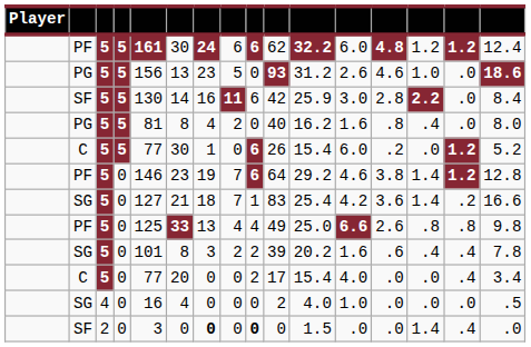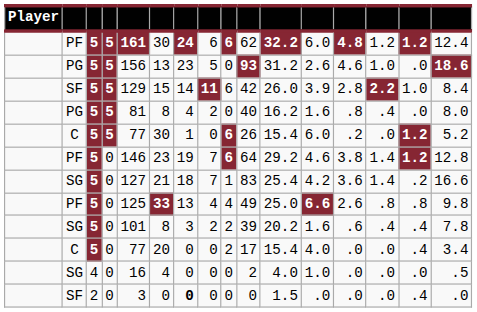 <table class="wikitable sortable" style="font-size: 95%; text-align:right;">
 <tr>
 <th style="background:#010101; color:#FFFFFF; border-top:#862633 3px solid; border-bottom:#862633 3px solid;">Player</th>
 <th style="background:#010101; color:#FFFFFF; border-top:#862633 3px solid; border-bottom:#862633 3px solid;"></th>
 <th style="background:#010101; color:#FFFFFF; border-top:#862633 3px solid; border-bottom:#862633 3px solid;"></th>
 <th style="background:#010101; color:#FFFFFF; border-top:#862633 3px solid; border-bottom:#862633 3px solid;"></th>
 <th style="background:#010101; color:#FFFFFF; border-top:#862633 3px solid; border-bottom:#862633 3px solid;"></th>
 <th style="background:#010101; color:#FFFFFF; border-top:#862633 3px solid; border-bottom:#862633 3px solid;"></th>
 <th style="background:#010101; color:#FFFFFF; border-top:#862633 3px solid; border-bottom:#862633 3px solid;"></th>
 <th style="background:#010101; color:#FFFFFF; border-top:#862633 3px solid; border-bottom:#862633 3px solid;"></th>
 <th style="background:#010101; color:#FFFFFF; border-top:#862633 3px solid; border-bottom:#862633 3px solid;"></th>
 <th style="background:#010101; color:#FFFFFF; border-top:#862633 3px solid; border-bottom:#862633 3px solid;"></th>
 <th style="background:#010101; color:#FFFFFF; border-top:#862633 3px solid; border-bottom:#862633 3px solid;"></th>
 <th style="background:#010101; color:#FFFFFF; border-top:#862633 3px solid; border-bottom:#862633 3px solid;"></th>
 <th style="background:#010101; color:#FFFFFF; border-top:#862633 3px solid; border-bottom:#862633 3px solid;"></th>
 <th style="background:#010101; color:#FFFFFF; border-top:#862633 3px solid; border-bottom:#862633 3px solid;"></th>
 <th style="background:#010101; color:#FFFFFF; border-top:#862633 3px solid; border-bottom:#862633 3px solid;"></th>
 <th style="background:#010101; color:#FFFFFF; border-top:#862633 3px solid; border-bottom:#862633 3px solid;"></th>
 </tr>
 <tr>
 <td style="text-align:left;"></td>
 <td style="text-align:center;">PF</td>
 <td style="background:#862633; color:#FFFFFF;"><strong>5</strong></td>
 <td style="background:#862633; color:#FFFFFF;"><strong>5</strong></td>
 <td style="background:#862633; color:#FFFFFF;"><strong>161</strong></td>
 <td>30</td>
 <td style="background:#862633; color:#FFFFFF;"><strong>24</strong></td>
 <td>6</td>
 <td style="background:#862633; color:#FFFFFF;"><strong>6</strong></td>
 <td>62</td>
 <td style="background:#862633; color:#FFFFFF;"><strong>32.2</strong></td>
 <td>6.0</td>
 <td style="background:#862633; color:#FFFFFF;"><strong>4.8</strong></td>
 <td>1.2</td>
 <td style="background:#862633; color:#FFFFFF;"><strong>1.2</strong></td>
 <td>12.4</td>
 </tr>
 <tr>
 <td style="text-align:left;"></td>
 <td style="text-align:center;">PG</td>
 <td style="background:#862633; color:#FFFFFF;"><strong>5</strong></td>
 <td style="background:#862633; color:#FFFFFF;"><strong>5</strong></td>
 <td>156</td>
 <td>13</td>
 <td>23</td>
 <td>5</td>
 <td>0</td>
 <td style="background:#862633; color:#FFFFFF;"><strong>93</strong></td>
 <td>31.2</td>
 <td>2.6</td>
 <td>4.6</td>
 <td>1.0</td>
 <td>.0</td>
 <td style="background:#862633; color:#FFFFFF;"><strong>18.6</strong></td>
 </tr>
 <tr>
 <td style="text-align:left;"></td>
 <td style="text-align:center;">SF</td>
 <td style="background:#862633; color:#FFFFFF;"><strong>5</strong></td>
 <td style="background:#862633; color:#FFFFFF;"><strong>5</strong></td>
-<td>130</td>
+<td>129</td>
+<td>15</td>
 <td>14</td>
-<td>16</td>
 <td style="background:#862633; color:#FFFFFF;"><strong>11</strong></td>
 <td>6</td>
 <td>42</td>
-<td>25.9</td>
-<td>3.0</td>
+<td>26.0</td>
+<td>3.9</td>
 <td>2.8</td>
 <td style="background:#862633; color:#FFFFFF;"><strong>2.2</strong></td>
-<td>.0</td>
+<td>1.0</td>
 <td>8.4</td>
 </tr>
 <tr>
 <td style="text-align:left;"></td>
 <td style="text-align:center;">PG</td>
 <td style="background:#862633; color:#FFFFFF;"><strong>5</strong></td>
 <td style="background:#862633; color:#FFFFFF;"><strong>5</strong></td>
 <td>81</td>
 <td>8</td>
 <td>4</td>
 <td>2</td>
 <td>0</td>
 <td>40</td>
 <td>16.2</td>
 <td>1.6</td>
 <td>.8</td>
 <td>.4</td>
 <td>.0</td>
 <td>8.0</td>
 </tr>
 <tr>
 <td style="text-align:left;"></td>
 <td style="text-align:center;">C</td>
 <td style="background:#862633; color:#FFFFFF;"><strong>5</strong></td>
 <td style="background:#862633; color:#FFFFFF;"><strong>5</strong></td>
 <td>77</td>
 <td>30</td>
 <td>1</td>
 <td>0</td>
 <td style="background:#862633; color:#FFFFFF;"><strong>6</strong></td>
 <td>26</td>
 <td>15.4</td>
 <td>6.0</td>
 <td>.2</td>
 <td>.0</td>
 <td style="background:#862633; color:#FFFFFF;"><strong>1.2</strong></td>
 <td>5.2</td>
 </tr>
 <tr>
 <td style="text-align:left;"></td>
 <td style="text-align:center;">PF</td>
 <td style="background:#862633; color:#FFFFFF;"><strong>5</strong></td>
 <td>0</td>
 <td>146</td>
 <td>23</td>
 <td>19</td>
 <td>7</td>
 <td style="background:#862633; color:#FFFFFF;"><strong>6</strong></td>
 <td>64</td>
 <td>29.2</td>
 <td>4.6</td>
 <td>3.8</td>
 <td>1.4</td>
 <td style="background:#862633; color:#FFFFFF;"><strong>1.2</strong></td>
 <td>12.8</td>
 </tr>
 <tr>
 <td style="text-align:left;"></td>
 <td style="text-align:center;">SG</td>
 <td style="background:#862633; color:#FFFFFF;"><strong>5</strong></td>
 <td>0</td>
 <td>127</td>
 <td>21</td>
 <td>18</td>
 <td>7</td>
 <td>1</td>
 <td>83</td>
 <td>25.4</td>
 <td>4.2</td>
 <td>3.6</td>
 <td>1.4</td>
 <td>.2</td>
 <td>16.6</td>
 </tr>
 <tr>
 <td style="text-align:left;"></td>
 <td style="text-align:center;">PF</td>
 <td style="background:#862633; color:#FFFFFF;"><strong>5</strong></td>
 <td>0</td>
 <td>125</td>
 <td style="background:#862633; color:#FFFFFF;"><strong>33</strong></td>
 <td>13</td>
 <td>4</td>
 <td>4</td>
 <td>49</td>
 <td>25.0</td>
 <td style="background:#862633; color:#FFFFFF;"><strong>6.6</strong></td>
 <td>2.6</td>
 <td>.8</td>
 <td>.8</td>
 <td>9.8</td>
 </tr>
 <tr>
 <td style="text-align:left;"></td>
 <td style="text-align:center;">SG</td>
 <td style="background:#862633; color:#FFFFFF;"><strong>5</strong></td>
 <td>0</td>
 <td>101</td>
 <td>8</td>
 <td>3</td>
 <td>2</td>
 <td>2</td>
 <td>39</td>
 <td>20.2</td>
 <td>1.6</td>
 <td>.6</td>
 <td>.4</td>
 <td>.4</td>
 <td>7.8</td>
 </tr>
 <tr>
 <td style="text-align:left;"></td>
 <td style="text-align:center;">C</td>
 <td style="background:#862633; color:#FFFFFF;"><strong>5</strong></td>
 <td>0</td>
 <td>77</td>
 <td>20</td>
 <td>0</td>
 <td>0</td>
 <td>2</td>
 <td>17</td>
 <td>15.4</td>
 <td>4.0</td>
 <td>.0</td>
 <td>.0</td>
 <td>.4</td>
 <td>3.4</td>
 </tr>
 <tr>
 <td style="text-align:left;"></td>
 <td style="text-align:center;">SG</td>
 <td>4</td>
 <td>0</td>
 <td>16</td>
 <td>4</td>
 <td>0</td>
 <td>0</td>
 <td>0</td>
 <td>2</td>
 <td>4.0</td>
 <td>1.0</td>
 <td>.0</td>
 <td>.0</td>
 <td>.0</td>
 <td>.5</td>
 </tr>
 <tr>
 <td style="text-align:left;"></td>
 <td style="text-align:center;">SF</td>
 <td>2</td>
 <td>0</td>
 <td>3</td>
 <td>0</td>
 <td><strong>0</strong></td>
 <td>0</td>
-<td><strong>0</strong></td>
+<td>0</td>
 <td>0</td>
 <td>1.5</td>
 <td>.0</td>
 <td>.0</td>
-<td>1.4</td>
+<td>.0</td>
 <td>.4</td>
 <td>.0</td>
 </tr>
 </table>
